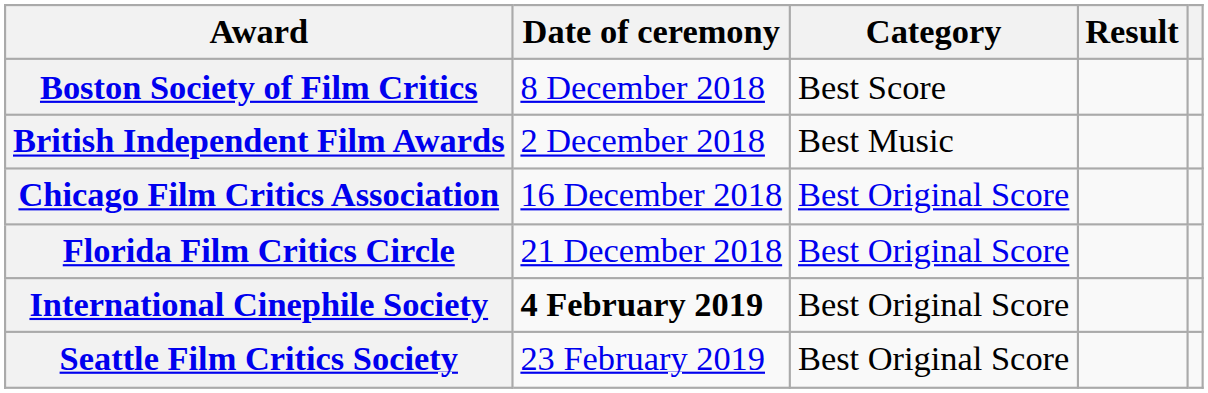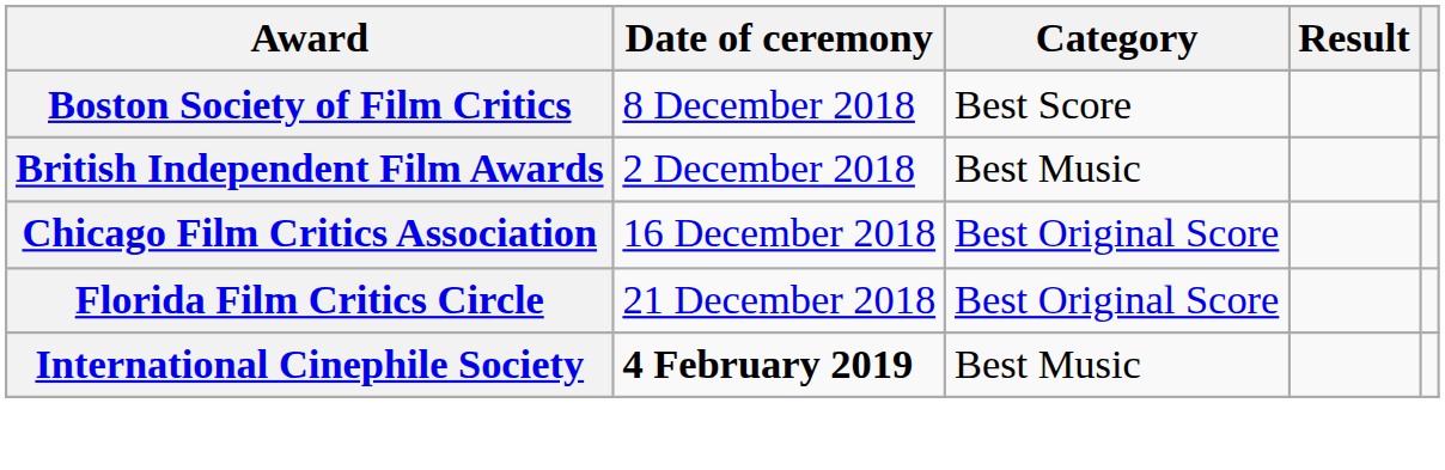 <table class="wikitable plainrowheaders sortable">
 <tr>
 <th scope="col">Award</th>
 <th scope="col">Date of ceremony</th>
 <th scope="col">Category</th>
 <th scope="col">Result</th>
 <th scope="col" class="unsortable"></th>
 </tr>
 <tr>
 <th scope="row"><a href='#'>Boston Society of Film Critics</a></th>
 <td><a href='#'>8 December 2018</a></td>
 <td>Best Score</td>
 <td></td>
 <td style="text-align:center;"><br></td>
 </tr>
 <tr>
 <th scope="row"><a href='#'>British Independent Film Awards</a></th>
 <td><a href='#'>2 December 2018</a></td>
 <td>Best Music</td>
 <td></td>
 <td style="text-align:center;"></td>
 </tr>
 <tr>
 <th scope="row"><a href='#'>Chicago Film Critics Association</a></th>
 <td><a href='#'>16 December 2018</a></td>
 <td><a href='#'>Best Original Score</a></td>
 <td></td>
 <td style="text-align:center;"><br></td>
 </tr>
 <tr>
 <th scope="row"><a href='#'>Florida Film Critics Circle</a></th>
 <td><a href='#'>21 December 2018</a></td>
 <td><a href='#'>Best Original Score</a></td>
 <td></td>
 <td style="text-align:center;"></td>
 </tr>
 <tr>
 <th scope="row"><a href='#'>International Cinephile Society</a></th>
 <td><strong>4 February 2019</strong></td>
-<td>Best Original Score</td>
-<td></td>
-<td style="text-align:center;"><br></td>
-</tr>
-<tr>
-<th scope="row"><a href='#'>Seattle Film Critics Society</a></th>
-<td><a href='#'>23 February 2019</a></td>
-<td>Best Original Score</td>
+<td>Best Music</td>
 <td></td>
 <td style="text-align:center;"><br></td>
 </tr>
 </table>
